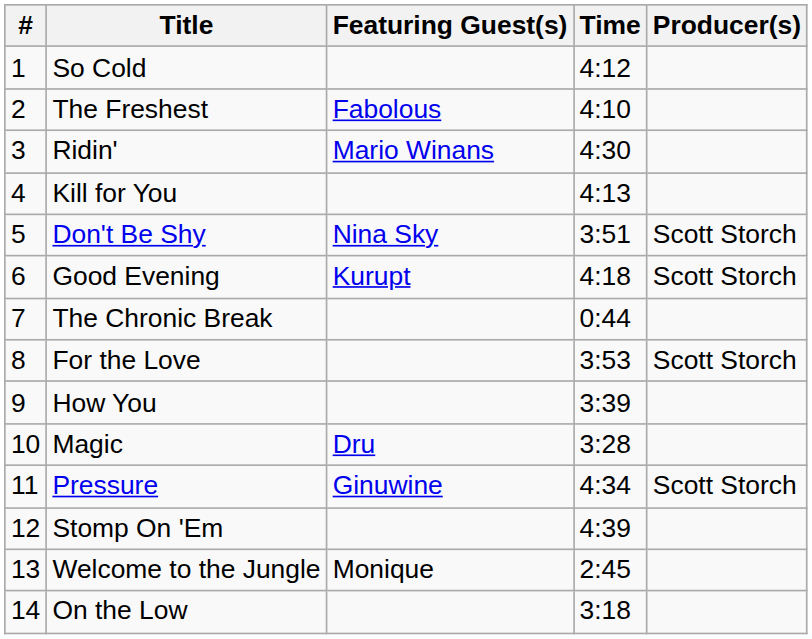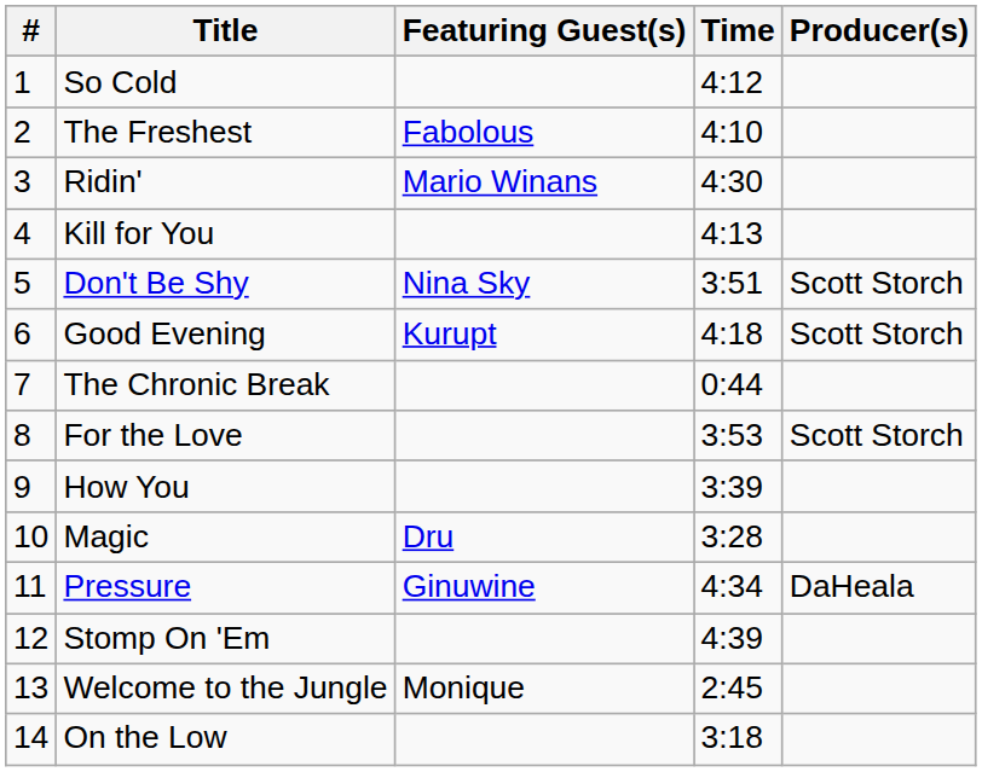 <table class="wikitable">
 <tr>
 <th style="text-align:center;">#</th>
 <th>Title</th>
 <th>Featuring Guest(s)</th>
 <th>Time</th>
 <th>Producer(s)</th>
 </tr>
 <tr>
 <td>1</td>
 <td>So Cold</td>
 <td></td>
 <td>4:12</td>
 <td></td>
 </tr>
 <tr>
 <td>2</td>
 <td>The Freshest</td>
 <td><a href='#'>Fabolous</a></td>
 <td>4:10</td>
 <td></td>
 </tr>
 <tr>
 <td>3</td>
 <td>Ridin'</td>
 <td><a href='#'>Mario Winans</a></td>
 <td>4:30</td>
 <td></td>
 </tr>
 <tr>
 <td>4</td>
 <td>Kill for You</td>
 <td></td>
 <td>4:13</td>
 <td></td>
 </tr>
 <tr>
 <td>5</td>
 <td><a href='#'>Don't Be Shy</a></td>
 <td><a href='#'>Nina Sky</a></td>
 <td>3:51</td>
 <td>Scott Storch</td>
 </tr>
 <tr>
 <td>6</td>
 <td>Good Evening</td>
 <td><a href='#'>Kurupt</a></td>
 <td>4:18</td>
 <td>Scott Storch</td>
 </tr>
 <tr>
 <td>7</td>
 <td>The Chronic Break</td>
 <td></td>
 <td>0:44</td>
 <td></td>
 </tr>
 <tr>
 <td>8</td>
 <td>For the Love</td>
 <td></td>
 <td>3:53</td>
 <td>Scott Storch</td>
 </tr>
 <tr>
 <td>9</td>
 <td>How You</td>
 <td></td>
 <td>3:39</td>
 <td></td>
 </tr>
 <tr>
 <td>10</td>
 <td>Magic</td>
 <td><a href='#'>Dru</a></td>
 <td>3:28</td>
 <td></td>
 </tr>
 <tr>
 <td>11</td>
 <td><a href='#'>Pressure</a></td>
 <td><a href='#'>Ginuwine</a></td>
 <td>4:34</td>
-<td>Scott Storch</td>
+<td>DaHeala</td>
 </tr>
 <tr>
 <td>12</td>
 <td>Stomp On 'Em</td>
 <td></td>
 <td>4:39</td>
 <td></td>
 </tr>
 <tr>
 <td>13</td>
 <td>Welcome to the Jungle</td>
 <td>Monique</td>
 <td>2:45</td>
 <td></td>
 </tr>
 <tr>
 <td>14</td>
 <td>On the Low</td>
 <td></td>
 <td>3:18</td>
 <td></td>
 </tr>
 </table>
